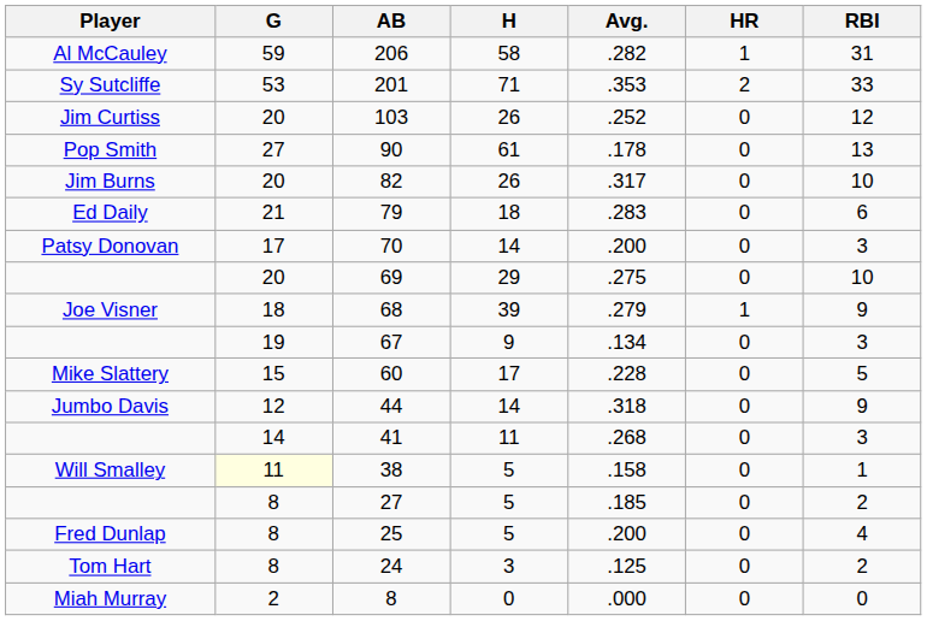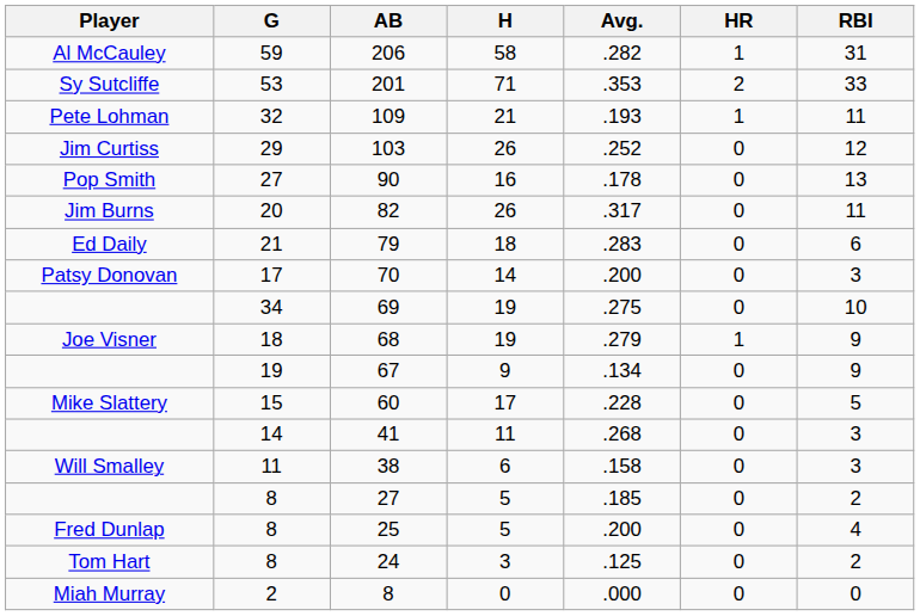 <table class="wikitable sortable">
 <tr>
 <th bgcolor="#DDDDFF" width="16%">Player</th>
 <th bgcolor="#DDDDFF" width="9%">G</th>
 <th bgcolor="#DDDDFF" width="9%">AB</th>
 <th bgcolor="#DDDDFF" width="9%">H</th>
 <th bgcolor="#DDDDFF" width="9%">Avg.</th>
 <th bgcolor="#DDDDFF" width="9%">HR</th>
 <th bgcolor="#DDDDFF" width="9%">RBI</th>
 </tr>
 <tr align="center">
 <td><a href='#'>Al McCauley</a></td>
 <td>59</td>
 <td>206</td>
 <td>58</td>
 <td>.282</td>
 <td>1</td>
 <td>31</td>
 </tr>
 <tr align=center>
 <td><a href='#'>Sy Sutcliffe</a></td>
 <td>53</td>
 <td>201</td>
 <td>71</td>
 <td>.353</td>
 <td>2</td>
 <td>33</td>
 </tr>
 <tr align=center>
+<td><a href='#'>Pete Lohman</a></td>
+<td>32</td>
+<td>109</td>
+<td>21</td>
+<td>.193</td>
+<td>1</td>
+<td>11</td>
+</tr>
+<tr align=center>
 <td><a href='#'>Jim Curtiss</a></td>
-<td>20</td>
+<td>29</td>
 <td>103</td>
 <td>26</td>
 <td>.252</td>
 <td>0</td>
 <td>12</td>
 </tr>
 <tr align=center>
 <td><a href='#'>Pop Smith</a></td>
 <td>27</td>
 <td>90</td>
-<td>61</td>
+<td>16</td>
 <td>.178</td>
 <td>0</td>
 <td>13</td>
 </tr>
 <tr align=center>
 <td><a href='#'>Jim Burns</a></td>
 <td>20</td>
 <td>82</td>
 <td>26</td>
 <td>.317</td>
 <td>0</td>
-<td>10</td>
+<td>11</td>
 </tr>
 <tr align=center>
 <td><a href='#'>Ed Daily</a></td>
 <td>21</td>
 <td>79</td>
 <td>18</td>
 <td>.283</td>
 <td>0</td>
 <td>6</td>
 </tr>
 <tr align=center>
 <td><a href='#'>Patsy Donovan</a></td>
 <td>17</td>
 <td>70</td>
 <td>14</td>
 <td>.200</td>
 <td>0</td>
 <td>3</td>
 </tr>
 <tr align=center>
 <td></td>
-<td>20</td>
+<td>34</td>
 <td>69</td>
-<td>29</td>
+<td>19</td>
 <td>.275</td>
 <td>0</td>
 <td>10</td>
 </tr>
 <tr align="center">
 <td><a href='#'>Joe Visner</a></td>
 <td>18</td>
 <td>68</td>
-<td>39</td>
+<td>19</td>
 <td>.279</td>
 <td>1</td>
 <td>9</td>
 </tr>
 <tr align=center>
 <td></td>
 <td>19</td>
 <td>67</td>
 <td>9</td>
 <td>.134</td>
 <td>0</td>
-<td>3</td>
+<td>9</td>
 </tr>
 <tr align="center">
 <td><a href='#'>Mike Slattery</a></td>
 <td>15</td>
 <td>60</td>
 <td>17</td>
 <td>.228</td>
 <td>0</td>
 <td>5</td>
-</tr>
-<tr align=center>
-<td><a href='#'>Jumbo Davis</a></td>
-<td>12</td>
-<td>44</td>
-<td>14</td>
-<td>.318</td>
-<td>0</td>
-<td>9</td>
 </tr>
 <tr align=center>
 <td></td>
 <td>14</td>
 <td>41</td>
 <td>11</td>
 <td>.268</td>
 <td>0</td>
 <td>3</td>
 </tr>
 <tr align="center">
 <td><a href='#'>Will Smalley</a></td>
-<td style="background: lightyellow;">11</td>
+<td>11</td>
 <td>38</td>
-<td>5</td>
+<td>6</td>
 <td>.158</td>
 <td>0</td>
-<td>1</td>
+<td>3</td>
 </tr>
 <tr align=center>
 <td></td>
 <td>8</td>
 <td>27</td>
 <td>5</td>
 <td>.185</td>
 <td>0</td>
 <td>2</td>
 </tr>
 <tr align="center">
 <td><a href='#'>Fred Dunlap</a></td>
 <td>8</td>
 <td>25</td>
 <td>5</td>
 <td>.200</td>
 <td>0</td>
 <td>4</td>
 </tr>
 <tr align=center>
 <td><a href='#'>Tom Hart</a></td>
 <td>8</td>
 <td>24</td>
 <td>3</td>
 <td>.125</td>
 <td>0</td>
 <td>2</td>
 </tr>
 <tr align=center>
 <td><a href='#'>Miah Murray</a></td>
 <td>2</td>
 <td>8</td>
 <td>0</td>
 <td>.000</td>
 <td>0</td>
 <td>0</td>
 </tr>
 </table>
